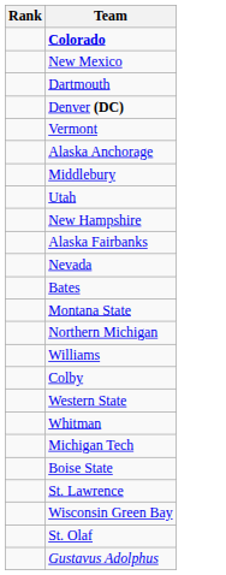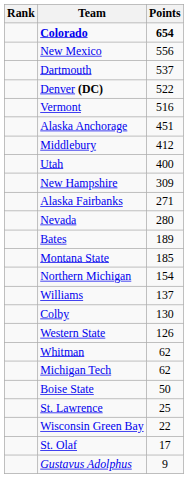 <table class="wikitable sortable" style="text-align:center">
 <tr>
 <th>Rank</th>
 <th>Team</th>
+<th>Points</th>
 </tr>
 <tr>
 <td></td>
 <td align=left><strong><a href='#'>Colorado</a></strong></td>
+<td><strong>654</strong></td>
 </tr>
 <tr>
 <td></td>
 <td align=left><a href='#'>New Mexico</a></td>
+<td>556</td>
 </tr>
 <tr>
 <td></td>
 <td align=left><a href='#'>Dartmouth</a></td>
+<td>537</td>
 </tr>
 <tr>
 <td></td>
 <td align=left><a href='#'>Denver</a> <strong>(DC)</strong></td>
+<td>522</td>
 </tr>
 <tr>
 <td></td>
 <td align=left><a href='#'>Vermont</a></td>
+<td>516</td>
 </tr>
 <tr>
 <td></td>
 <td align=left><a href='#'>Alaska Anchorage</a></td>
+<td>451</td>
 </tr>
 <tr>
 <td></td>
 <td align=left><a href='#'>Middlebury</a></td>
+<td>412</td>
 </tr>
 <tr>
 <td></td>
 <td align=left><a href='#'>Utah</a></td>
+<td>400</td>
 </tr>
 <tr>
 <td></td>
 <td align=left><a href='#'>New Hampshire</a></td>
+<td>309</td>
 </tr>
 <tr>
 <td></td>
 <td align=left><a href='#'>Alaska Fairbanks</a></td>
+<td>271</td>
 </tr>
 <tr>
 <td></td>
 <td align=left><a href='#'>Nevada</a></td>
+<td>280</td>
 </tr>
 <tr>
 <td></td>
 <td align=left><a href='#'>Bates</a></td>
+<td>189</td>
 </tr>
 <tr>
 <td></td>
 <td align=left><a href='#'>Montana State</a></td>
+<td>185</td>
 </tr>
 <tr>
 <td></td>
 <td align=left><a href='#'>Northern Michigan</a></td>
+<td>154</td>
 </tr>
 <tr>
 <td></td>
 <td align=left><a href='#'>Williams</a></td>
+<td>137</td>
 </tr>
 <tr>
 <td></td>
 <td align=left><a href='#'>Colby</a></td>
+<td>130</td>
 </tr>
 <tr>
 <td></td>
 <td align=left><a href='#'>Western State</a></td>
+<td>126</td>
 </tr>
 <tr>
 <td></td>
 <td align=left><a href='#'>Whitman</a></td>
+<td>62</td>
 </tr>
 <tr>
 <td></td>
 <td align=left><a href='#'>Michigan Tech</a></td>
+<td>62</td>
 </tr>
 <tr>
 <td></td>
 <td align=left><a href='#'>Boise State</a></td>
+<td>50</td>
 </tr>
 <tr>
 <td></td>
 <td align=left><a href='#'>St. Lawrence</a></td>
+<td>25</td>
 </tr>
 <tr>
 <td></td>
 <td align=left><a href='#'>Wisconsin Green Bay</a></td>
+<td>22</td>
 </tr>
 <tr>
 <td></td>
 <td align=left><a href='#'>St. Olaf</a></td>
+<td>17</td>
 </tr>
 <tr>
 <td></td>
 <td align=left><em><a href='#'>Gustavus Adolphus</a></em></td>
+<td>9</td>
 </tr>
 </table>
